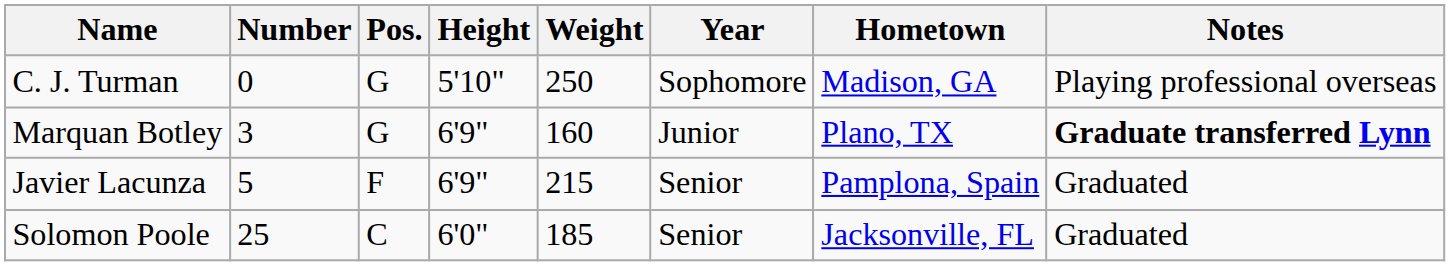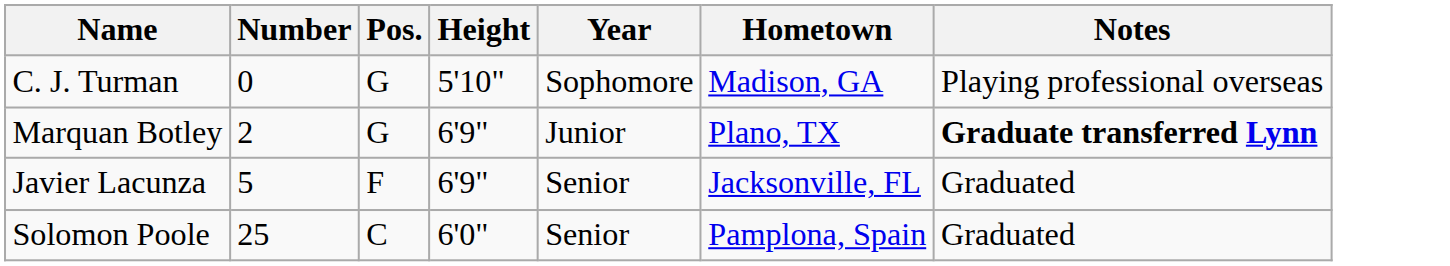 <table class="wikitable sortable" border="1">
 <tr>
 <th>Name</th>
 <th>Number</th>
 <th>Pos.</th>
 <th>Height</th>
-<th>Weight</th>
 <th>Year</th>
 <th>Hometown</th>
 <th class="unsortable">Notes</th>
 </tr>
 <tr>
 <td>C. J. Turman</td>
 <td>0</td>
 <td>G</td>
 <td>5'10"</td>
-<td>250</td>
 <td>Sophomore</td>
 <td><a href='#'>Madison, GA</a></td>
 <td>Playing professional overseas</td>
 </tr>
 <tr>
 <td>Marquan Botley</td>
-<td>3</td>
+<td>2</td>
 <td>G</td>
 <td>6'9"</td>
-<td>160</td>
 <td>Junior</td>
 <td><a href='#'>Plano, TX</a></td>
 <td><strong>Graduate transferred <a href='#'>Lynn</a></strong></td>
 </tr>
 <tr>
 <td>Javier Lacunza</td>
 <td>5</td>
 <td>F</td>
 <td>6'9"</td>
-<td>215</td>
 <td>Senior</td>
-<td><a href='#'>Pamplona, Spain</a></td>
+<td><a href='#'>Jacksonville, FL</a></td>
 <td>Graduated</td>
 </tr>
 <tr>
 <td>Solomon Poole</td>
 <td>25</td>
 <td>C</td>
 <td>6'0"</td>
-<td>185</td>
 <td>Senior</td>
-<td><a href='#'>Jacksonville, FL</a></td>
+<td><a href='#'>Pamplona, Spain</a></td>
 <td>Graduated</td>
 </tr>
 </table>
